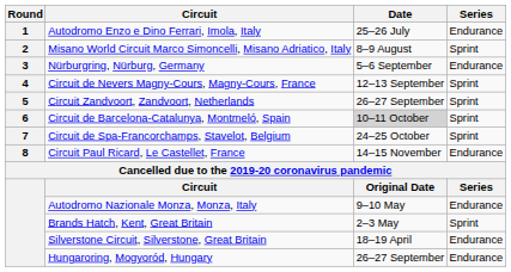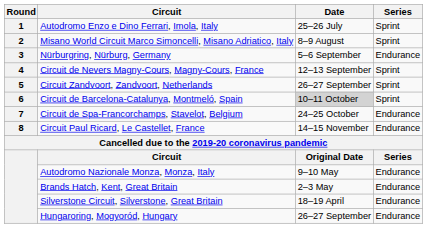 <table class="wikitable" style="font-size: 85%;">
 <tr>
 <th>Round</th>
 <th>Circuit</th>
 <th>Date</th>
 <th>Series</th>
 </tr>
 <tr>
 <th>1</th>
 <td> <a href='#'>Autodromo Enzo e Dino Ferrari</a>, <a href='#'>Imola</a>, <a href='#'>Italy</a></td>
 <td>25–26 July</td>
-<td>Endurance</td>
+<td>Sprint</td>
 </tr>
 <tr>
 <th>2</th>
 <td> <a href='#'>Misano World Circuit Marco Simoncelli</a>, <a href='#'>Misano Adriatico</a>, <a href='#'>Italy</a></td>
 <td>8–9 August</td>
 <td>Sprint</td>
 </tr>
 <tr>
 <th>3</th>
 <td> <a href='#'>Nürburgring</a>, <a href='#'>Nürburg</a>, <a href='#'>Germany</a></td>
 <td>5–6 September</td>
 <td>Endurance</td>
 </tr>
 <tr>
 <th>4</th>
 <td> <a href='#'>Circuit de Nevers Magny-Cours</a>, <a href='#'>Magny-Cours</a>, <a href='#'>France</a></td>
 <td>12–13 September</td>
 <td>Sprint</td>
 </tr>
 <tr>
 <th>5</th>
 <td> <a href='#'>Circuit Zandvoort</a>, <a href='#'>Zandvoort</a>, <a href='#'>Netherlands</a></td>
 <td>26–27 September</td>
 <td>Sprint</td>
 </tr>
 <tr>
 <th>6</th>
 <td> <a href='#'>Circuit de Barcelona-Catalunya</a>, <a href='#'>Montmeló</a>, <a href='#'>Spain</a></td>
 <td style="background: lightgrey;">10–11 October</td>
 <td>Sprint</td>
 </tr>
 <tr>
 <th>7</th>
 <td> <a href='#'>Circuit de Spa-Francorchamps</a>, <a href='#'>Stavelot</a>, <a href='#'>Belgium</a></td>
 <td>24–25 October</td>
-<td>Sprint</td>
+<td>Endurance</td>
 </tr>
 <tr>
 <th>8</th>
 <td> <a href='#'>Circuit Paul Ricard</a>, <a href='#'>Le Castellet</a>, <a href='#'>France</a></td>
 <td>14–15 November</td>
 <td>Endurance</td>
 </tr>
 <tr>
 <th colspan=5>Cancelled due to the <a href='#'>2019-20 coronavirus pandemic</a></th>
 </tr>
 <tr>
 <th rowspan=6></th>
 <th align =center>Circuit</th>
 <th>Original Date</th>
 <th>Series</th>
 </tr>
 <tr>
 <td> <a href='#'>Autodromo Nazionale Monza</a>, <a href='#'>Monza</a>, <a href='#'>Italy</a></td>
 <td>9–10 May</td>
 <td>Endurance</td>
 </tr>
 <tr>
 <td> <a href='#'>Brands Hatch</a>, <a href='#'>Kent</a>, <a href='#'>Great Britain</a></td>
 <td>2–3 May</td>
-<td>Sprint</td>
+<td>Endurance</td>
 </tr>
 <tr>
 <td> <a href='#'>Silverstone Circuit</a>, <a href='#'>Silverstone</a>, <a href='#'>Great Britain</a></td>
 <td>18–19 April</td>
 <td>Endurance</td>
 </tr>
 <tr>
 <td> <a href='#'>Hungaroring</a>, <a href='#'>Mogyoród</a>, <a href='#'>Hungary</a></td>
 <td>26–27 September</td>
 <td>Endurance</td>
 </tr>
 </table>
